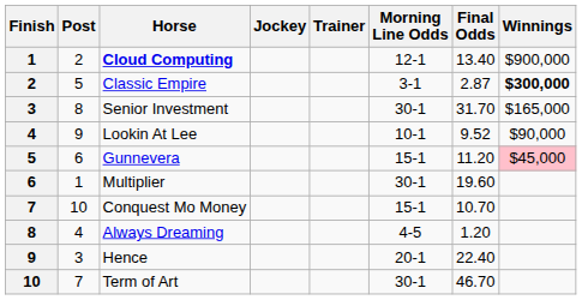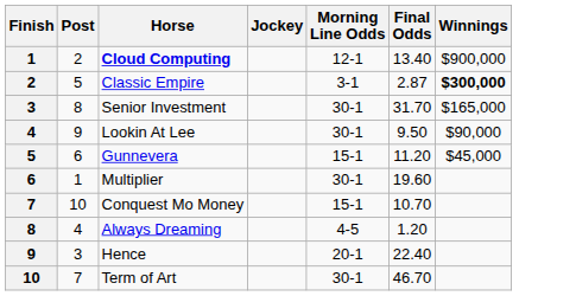 <table class="sortable wikitable">
 <tr>
 <th scope="col"><strong>Finish</strong></th>
 <th scope="col"><strong>Post</strong></th>
 <th scope="col"><strong>Horse</strong></th>
 <th scope="col"><strong>Jockey</strong></th>
-<th scope="col"><strong>Trainer</strong></th>
 <th scope="col"><strong>Morning <br>Line Odds</strong></th>
 <th scope="col"><strong>Final<br>Odds</strong></th>
 <th scope="col"><strong>Winnings</strong></th>
 </tr>
 <tr>
 <th>1</th>
 <td align=center>2</td>
 <td><strong><a href='#'>Cloud Computing</a></strong></td>
-<td></td>
 <td></td>
 <td align=center>12-1</td>
 <td align=center>13.40</td>
 <td align=center>$900,000</td>
 </tr>
 <tr>
 <th>2</th>
 <td align=center>5</td>
 <td><a href='#'>Classic Empire</a></td>
 <td></td>
-<td></td>
 <td align=center>3-1</td>
 <td align=center>2.87</td>
 <td align=center><strong>$300,000</strong></td>
 </tr>
 <tr>
 <th>3</th>
 <td align=center>8</td>
 <td>Senior Investment</td>
-<td></td>
 <td></td>
 <td align=center>30-1</td>
 <td align=center>31.70</td>
 <td align=center>$165,000</td>
 </tr>
 <tr>
 <th>4</th>
 <td align=center>9</td>
 <td>Lookin At Lee</td>
 <td></td>
-<td></td>
-<td align=center>10-1</td>
-<td align=center>9.52</td>
+<td align=center>30-1</td>
+<td align=center>9.50</td>
 <td align=center>$90,000</td>
 </tr>
 <tr>
 <th>5</th>
 <td align=center>6</td>
 <td><a href='#'>Gunnevera</a></td>
 <td></td>
-<td></td>
 <td align=center>15-1</td>
 <td align=center>11.20</td>
-<td align=center style="background: pink;">$45,000</td>
+<td align=center>$45,000</td>
 </tr>
 <tr>
 <th>6</th>
 <td align=center>1</td>
 <td>Multiplier</td>
-<td></td>
 <td></td>
 <td align=center>30-1</td>
 <td align=center>19.60</td>
 <td></td>
 </tr>
 <tr>
 <th>7</th>
 <td align=center>10</td>
 <td>Conquest Mo Money</td>
 <td></td>
-<td></td>
 <td align=center>15-1</td>
 <td align=center>10.70</td>
 <td></td>
 </tr>
 <tr>
 <th>8</th>
 <td align=center>4</td>
 <td><a href='#'>Always Dreaming</a></td>
-<td></td>
 <td></td>
 <td align=center>4-5</td>
 <td align=center>1.20</td>
 <td></td>
 </tr>
 <tr>
 <th>9</th>
 <td align=center>3</td>
 <td>Hence</td>
 <td></td>
-<td></td>
 <td align=center>20-1</td>
 <td align=center>22.40</td>
 <td></td>
 </tr>
 <tr>
 <th>10</th>
 <td align=center>7</td>
 <td>Term of Art</td>
 <td></td>
-<td></td>
 <td align=center>30-1</td>
 <td align=center>46.70</td>
 <td></td>
 </tr>
 </table>
